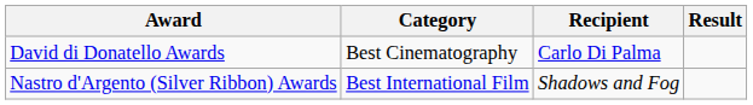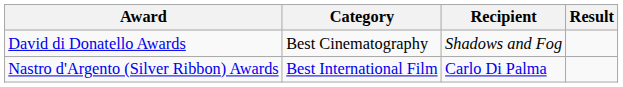 <table class="wikitable">
 <tr>
 <th>Award</th>
 <th>Category</th>
 <th>Recipient</th>
 <th>Result</th>
 </tr>
 <tr>
 <td><a href='#'>David di Donatello Awards</a></td>
 <td>Best Cinematography</td>
-<td><a href='#'>Carlo Di Palma</a></td>
+<td><em>Shadows and Fog</em></td>
 <td></td>
 </tr>
 <tr>
 <td><a href='#'>Nastro d'Argento (Silver Ribbon) Awards</a></td>
 <td><a href='#'>Best International Film</a></td>
-<td><em>Shadows and Fog</em></td>
+<td><a href='#'>Carlo Di Palma</a></td>
 <td></td>
 </tr>
 </table>
